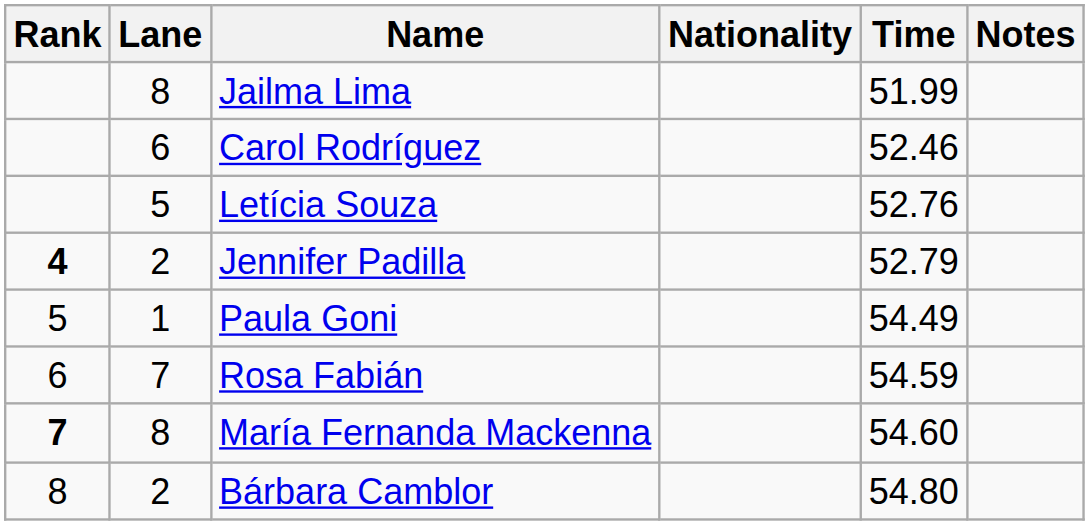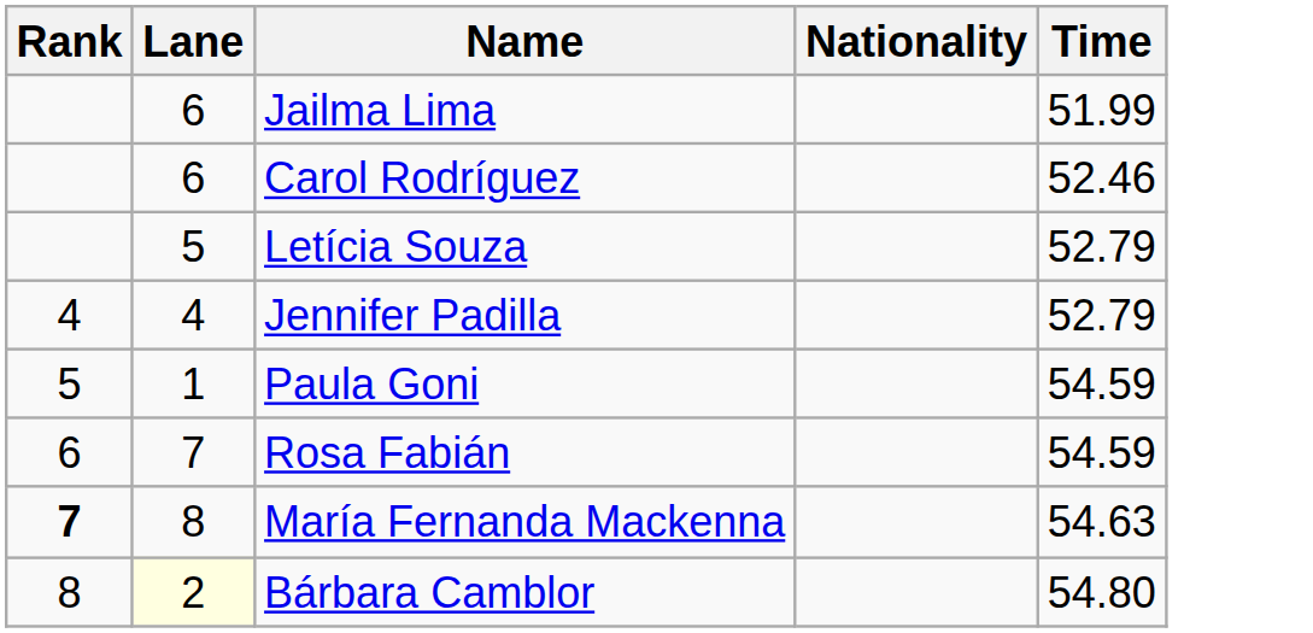 <table class="wikitable sortable" style="text-align:center;font-size:95%">
 <tr>
 <th>Rank</th>
 <th>Lane</th>
 <th>Name</th>
 <th>Nationality</th>
 <th>Time</th>
-<th>Notes</th>
 </tr>
 <tr>
 <td></td>
-<td>8</td>
+<td>6</td>
 <td align=left><a href='#'>Jailma Lima</a></td>
 <td align=left></td>
 <td>51.99</td>
-<td></td>
 </tr>
 <tr>
 <td></td>
 <td>6</td>
 <td align=left><a href='#'>Carol Rodríguez</a></td>
 <td align=left></td>
 <td>52.46</td>
-<td></td>
 </tr>
 <tr>
 <td></td>
 <td>5</td>
 <td align=left><a href='#'>Letícia Souza</a></td>
 <td align=left></td>
-<td>52.76</td>
-<td></td>
+<td>52.79</td>
 </tr>
 <tr>
-<td><strong>4</strong></td>
-<td>2</td>
+<td>4</td>
+<td>4</td>
 <td align=left><a href='#'>Jennifer Padilla</a></td>
 <td align=left></td>
 <td>52.79</td>
-<td></td>
 </tr>
 <tr>
 <td>5</td>
 <td>1</td>
 <td align=left><a href='#'>Paula Goni</a></td>
 <td align=left></td>
-<td>54.49</td>
-<td></td>
+<td>54.59</td>
 </tr>
 <tr>
 <td>6</td>
 <td>7</td>
 <td align=left><a href='#'>Rosa Fabián</a></td>
 <td align=left></td>
 <td>54.59</td>
-<td></td>
 </tr>
 <tr>
 <td><strong>7</strong></td>
 <td>8</td>
 <td align=left><a href='#'>María Fernanda Mackenna</a></td>
 <td align=left></td>
-<td>54.60</td>
-<td></td>
+<td>54.63</td>
 </tr>
 <tr>
 <td>8</td>
-<td>2</td>
+<td style="background: lightyellow;">2</td>
 <td align=left><a href='#'>Bárbara Camblor</a></td>
 <td align=left></td>
 <td>54.80</td>
-<td></td>
 </tr>
 </table>
